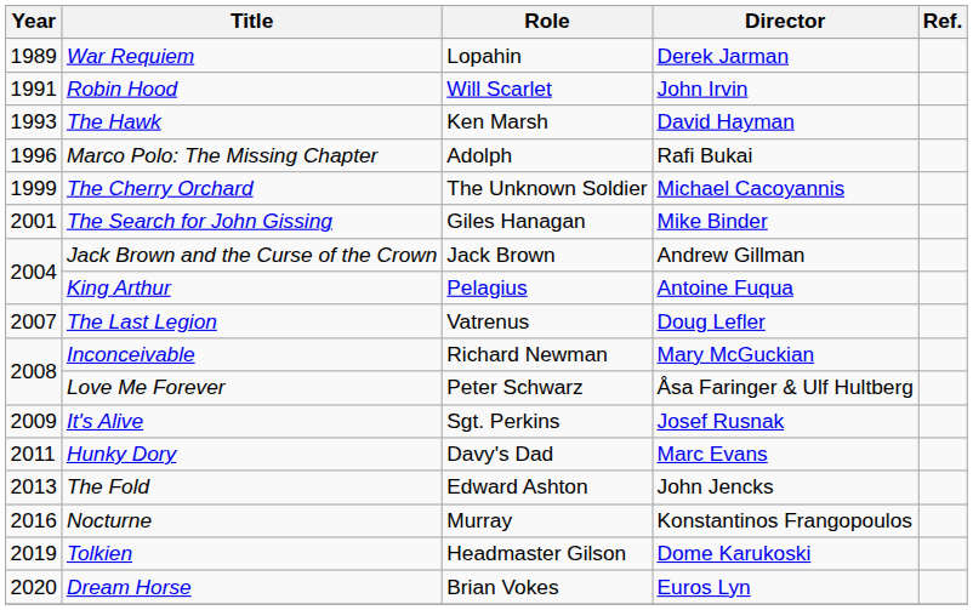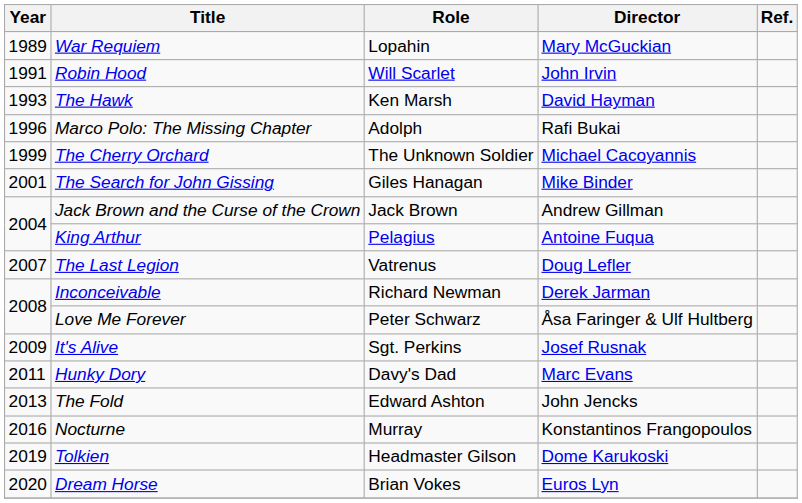 <table class="wikitable">
 <tr>
 <th>Year</th>
 <th>Title</th>
 <th>Role</th>
 <th>Director</th>
 <th>Ref.</th>
 </tr>
 <tr>
 <td>1989</td>
 <td><em><a href='#'>War Requiem</a></em></td>
 <td>Lopahin</td>
-<td><a href='#'>Derek Jarman</a></td>
+<td><a href='#'>Mary McGuckian</a></td>
 <td></td>
 </tr>
 <tr>
 <td>1991</td>
 <td><em><a href='#'>Robin Hood</a></em></td>
 <td><a href='#'>Will Scarlet</a></td>
 <td><a href='#'>John Irvin</a></td>
 <td></td>
 </tr>
 <tr>
 <td>1993</td>
 <td><em><a href='#'>The Hawk</a></em></td>
 <td>Ken Marsh</td>
 <td><a href='#'>David Hayman</a></td>
 <td></td>
 </tr>
 <tr>
 <td>1996</td>
 <td><em>Marco Polo: The Missing Chapter</em></td>
 <td>Adolph</td>
 <td>Rafi Bukai</td>
 <td></td>
 </tr>
 <tr>
 <td>1999</td>
 <td><em><a href='#'>The Cherry Orchard</a></em></td>
 <td>The Unknown Soldier</td>
 <td><a href='#'>Michael Cacoyannis</a></td>
 <td></td>
 </tr>
 <tr>
 <td>2001</td>
 <td><em><a href='#'>The Search for John Gissing</a></em></td>
 <td>Giles Hanagan</td>
 <td><a href='#'>Mike Binder</a></td>
 <td></td>
 </tr>
 <tr>
 <td rowspan=2>2004</td>
 <td><em>Jack Brown and the Curse of the Crown</em></td>
 <td>Jack Brown</td>
 <td>Andrew Gillman</td>
 <td></td>
 </tr>
 <tr>
 <td><em><a href='#'>King Arthur</a></em></td>
 <td><a href='#'>Pelagius</a></td>
 <td><a href='#'>Antoine Fuqua</a></td>
 <td></td>
 </tr>
 <tr>
 <td>2007</td>
 <td><em><a href='#'>The Last Legion</a></em></td>
 <td>Vatrenus</td>
 <td><a href='#'>Doug Lefler</a></td>
 <td></td>
 </tr>
 <tr>
 <td rowspan=2>2008</td>
 <td><em><a href='#'>Inconceivable</a></em></td>
 <td>Richard Newman</td>
-<td><a href='#'>Mary McGuckian</a></td>
+<td><a href='#'>Derek Jarman</a></td>
 <td></td>
 </tr>
 <tr>
 <td><em>Love Me Forever</em></td>
 <td>Peter Schwarz</td>
 <td>Åsa Faringer & Ulf Hultberg</td>
 <td></td>
 </tr>
 <tr>
 <td>2009</td>
 <td><em><a href='#'>It's Alive</a></em></td>
 <td>Sgt. Perkins</td>
 <td><a href='#'>Josef Rusnak</a></td>
 <td></td>
 </tr>
 <tr>
 <td>2011</td>
 <td><em><a href='#'>Hunky Dory</a></em></td>
 <td>Davy's Dad</td>
 <td><a href='#'>Marc Evans</a></td>
 <td></td>
 </tr>
 <tr>
 <td>2013</td>
 <td><em>The Fold</em></td>
 <td>Edward Ashton</td>
 <td>John Jencks</td>
 <td></td>
 </tr>
 <tr>
 <td>2016</td>
 <td><em>Nocturne</em></td>
 <td>Murray</td>
 <td>Konstantinos Frangopoulos</td>
 <td></td>
 </tr>
 <tr>
 <td>2019</td>
 <td><em><a href='#'>Tolkien</a></em></td>
 <td>Headmaster Gilson</td>
 <td><a href='#'>Dome Karukoski</a></td>
 <td></td>
 </tr>
 <tr>
 <td>2020</td>
 <td><em><a href='#'>Dream Horse</a></em></td>
 <td>Brian Vokes</td>
 <td><a href='#'>Euros Lyn</a></td>
 <td></td>
 </tr>
 <tr>
 </tr>
 </table>
